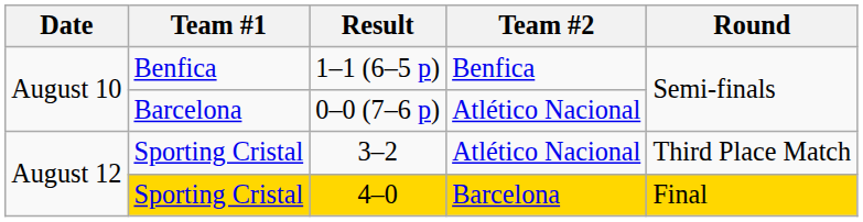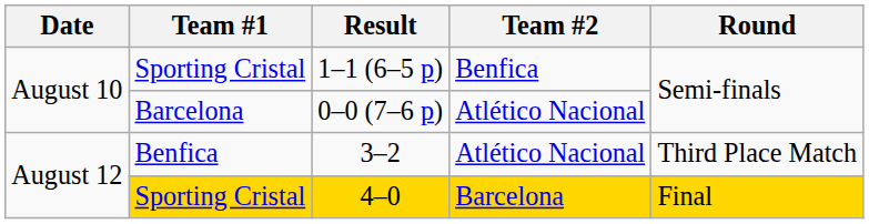 <table class="wikitable" style=font-size:100%>
 <tr>
 <th>Date</th>
 <th>Team #1</th>
 <th>Result</th>
 <th>Team #2</th>
 <th>Round</th>
 </tr>
 <tr>
 <td rowspan=2>August 10</td>
-<td> <a href='#'>Benfica</a></td>
+<td> <a href='#'>Sporting Cristal</a></td>
 <td style="text-align:center;">1–1 (6–5 <a href='#'>p</a>)</td>
 <td> <a href='#'>Benfica</a></td>
 <td rowspan=2>Semi-finals</td>
 </tr>
 <tr>
 <td> <a href='#'>Barcelona</a></td>
 <td style="text-align:center;">0–0 (7–6 <a href='#'>p</a>)</td>
 <td> <a href='#'>Atlético Nacional</a></td>
 </tr>
 <tr>
 <td rowspan=2>August 12</td>
-<td> <a href='#'>Sporting Cristal</a></td>
+<td> <a href='#'>Benfica</a></td>
 <td style="text-align:center;">3–2</td>
 <td> <a href='#'>Atlético Nacional</a></td>
 <td>Third Place Match</td>
 </tr>
 <tr bgcolor=gold>
 <td> <a href='#'>Sporting Cristal</a></td>
 <td style="text-align:center;">4–0</td>
 <td> <a href='#'>Barcelona</a></td>
 <td>Final</td>
 </tr>
 </table>
